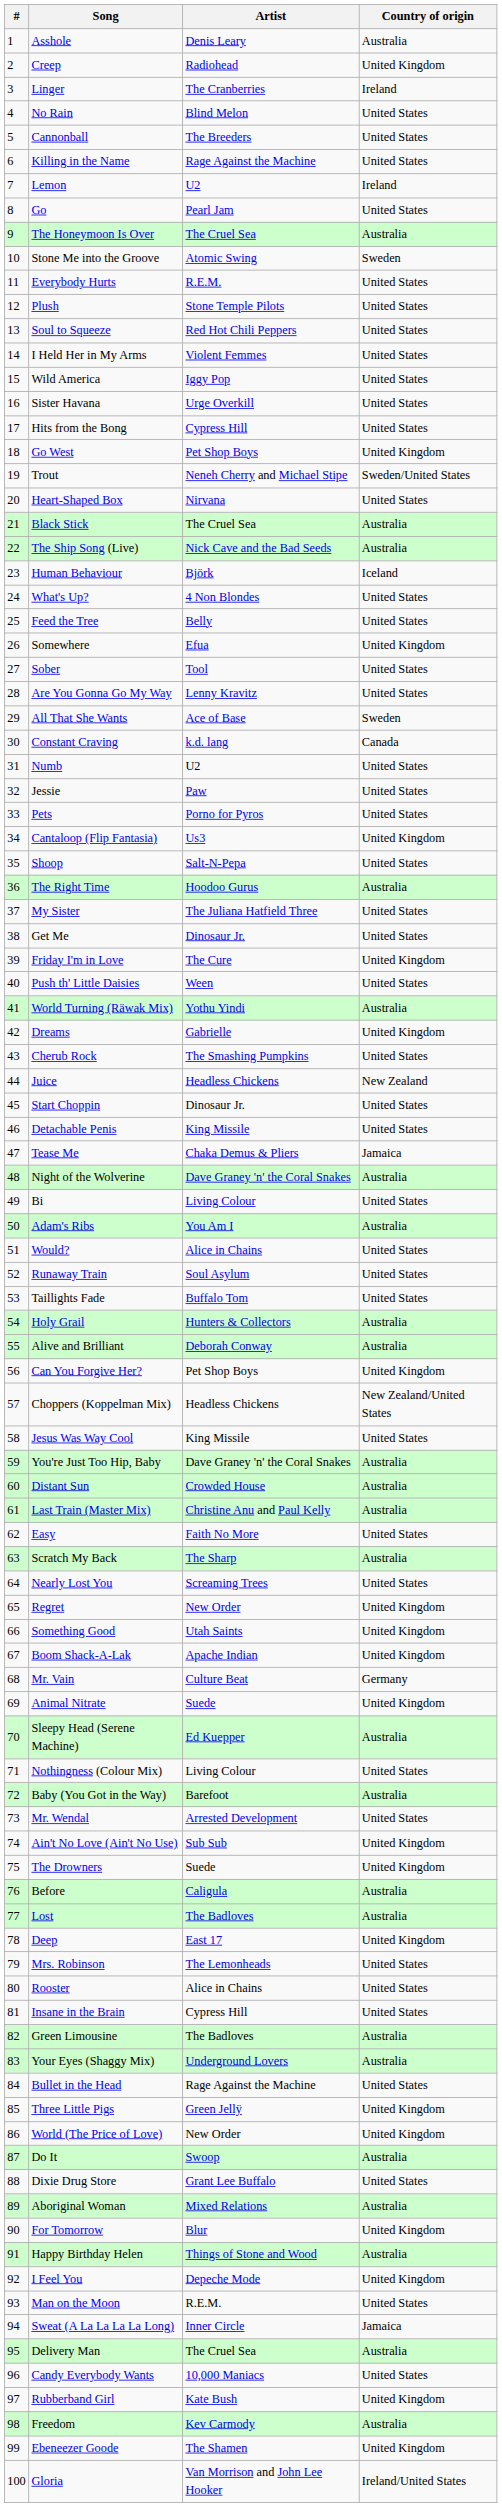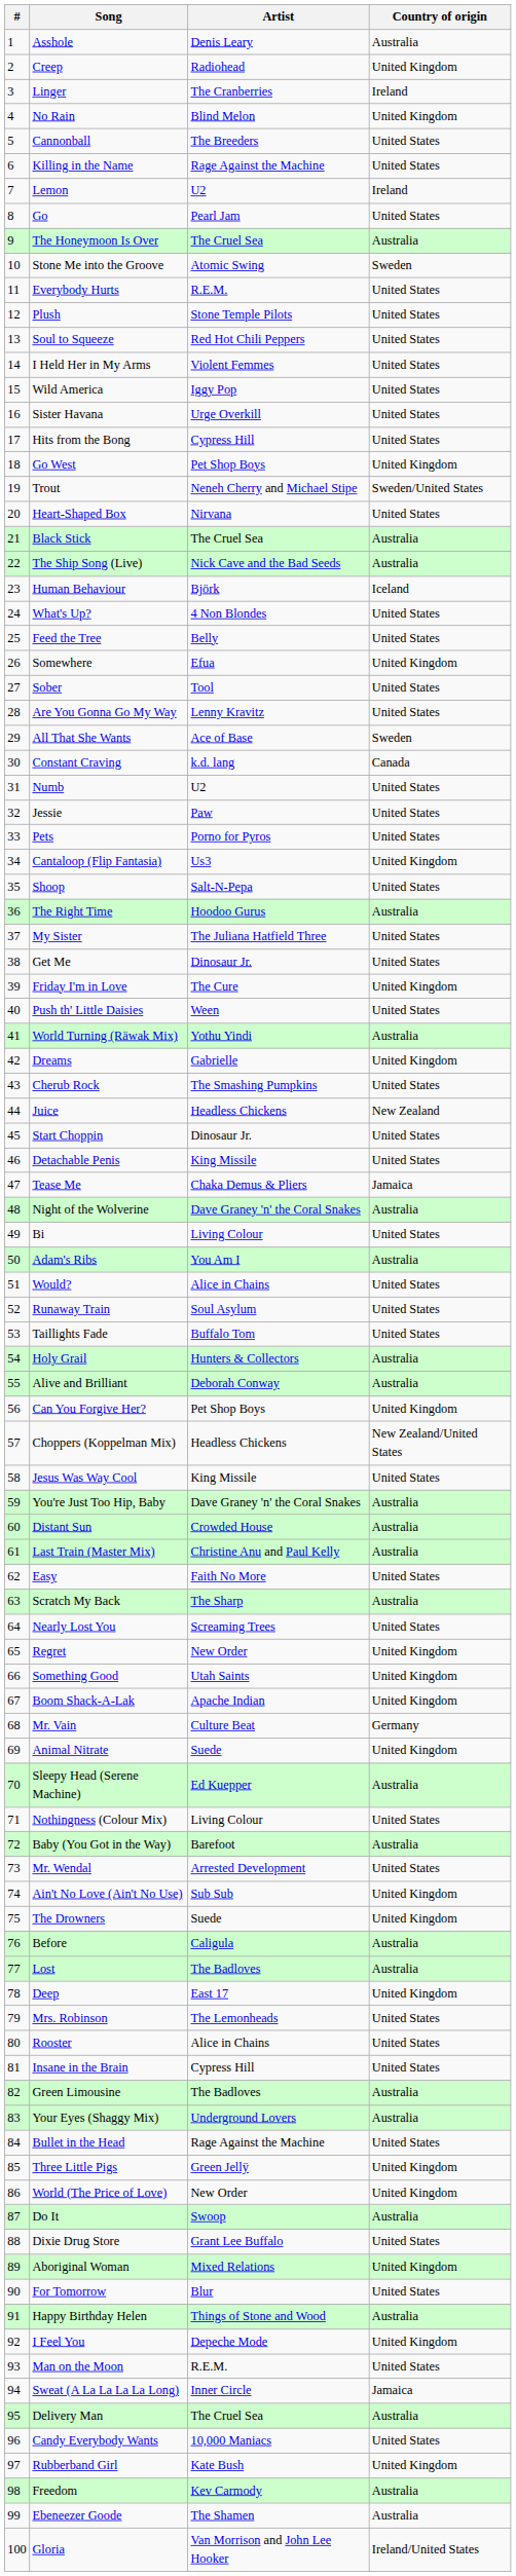 <table class="wikitable sortable" style="font-size:0.95em;line-height:1.5em;">
 <tr>
 <th>#</th>
 <th>Song</th>
 <th>Artist</th>
 <th>Country of origin</th>
 </tr>
 <tr>
 <td>1</td>
 <td><a href='#'>Asshole</a></td>
 <td><a href='#'>Denis Leary</a></td>
 <td>Australia</td>
 </tr>
 <tr>
 <td>2</td>
 <td><a href='#'>Creep</a></td>
 <td><a href='#'>Radiohead</a></td>
 <td>United Kingdom</td>
 </tr>
 <tr hjkhk>
 <td>3</td>
 <td><a href='#'>Linger</a></td>
 <td><a href='#'>The Cranberries</a></td>
 <td>Ireland</td>
 </tr>
 <tr>
 <td>4</td>
 <td><a href='#'>No Rain</a></td>
 <td><a href='#'>Blind Melon</a></td>
-<td>United States</td>
+<td>United Kingdom</td>
 </tr>
 <tr>
 <td>5</td>
 <td><a href='#'>Cannonball</a></td>
 <td><a href='#'>The Breeders</a></td>
 <td>United States</td>
 </tr>
 <tr>
 <td>6</td>
 <td><a href='#'>Killing in the Name</a></td>
 <td><a href='#'>Rage Against the Machine</a></td>
 <td>United States</td>
 </tr>
 <tr>
 <td>7</td>
 <td><a href='#'>Lemon</a></td>
 <td><a href='#'>U2</a></td>
 <td>Ireland</td>
 </tr>
 <tr>
 <td>8</td>
 <td><a href='#'>Go</a></td>
 <td><a href='#'>Pearl Jam</a></td>
 <td>United States</td>
 </tr>
 <tr style="background:#ccffcc">
 <td>9</td>
 <td><a href='#'>The Honeymoon Is Over</a></td>
 <td><a href='#'>The Cruel Sea</a></td>
 <td>Australia</td>
 </tr>
 <tr>
 <td>10</td>
 <td>Stone Me into the Groove</td>
 <td><a href='#'>Atomic Swing</a></td>
 <td>Sweden</td>
 </tr>
 <tr>
 <td>11</td>
 <td><a href='#'>Everybody Hurts</a></td>
 <td><a href='#'>R.E.M.</a></td>
 <td>United States</td>
 </tr>
 <tr>
 <td>12</td>
 <td><a href='#'>Plush</a></td>
 <td><a href='#'>Stone Temple Pilots</a></td>
 <td>United States</td>
 </tr>
 <tr>
 <td>13</td>
 <td><a href='#'>Soul to Squeeze</a></td>
 <td><a href='#'>Red Hot Chili Peppers</a></td>
 <td>United States</td>
 </tr>
 <tr>
 <td>14</td>
 <td>I Held Her in My Arms</td>
 <td><a href='#'>Violent Femmes</a></td>
 <td>United States</td>
 </tr>
 <tr>
 <td>15</td>
 <td>Wild America</td>
 <td><a href='#'>Iggy Pop</a></td>
 <td>United States</td>
 </tr>
 <tr>
 <td>16</td>
 <td>Sister Havana</td>
 <td><a href='#'>Urge Overkill</a></td>
 <td>United States</td>
 </tr>
 <tr>
 <td>17</td>
 <td>Hits from the Bong</td>
 <td><a href='#'>Cypress Hill</a></td>
 <td>United States</td>
 </tr>
 <tr>
 <td>18</td>
 <td><a href='#'>Go West</a></td>
 <td><a href='#'>Pet Shop Boys</a></td>
 <td>United Kingdom</td>
 </tr>
 <tr>
 <td>19</td>
 <td>Trout</td>
 <td><a href='#'>Neneh Cherry</a> and <a href='#'>Michael Stipe</a></td>
 <td>Sweden/United States</td>
 </tr>
 <tr>
 <td>20</td>
 <td><a href='#'>Heart-Shaped Box</a></td>
 <td><a href='#'>Nirvana</a></td>
 <td>United States</td>
 </tr>
 <tr style="background:#ccffcc">
 <td>21</td>
 <td><a href='#'>Black Stick</a></td>
 <td>The Cruel Sea</td>
 <td>Australia</td>
 </tr>
 <tr style="background:#ccffcc">
 <td>22</td>
 <td><a href='#'>The Ship Song</a> (Live)</td>
 <td><a href='#'>Nick Cave and the Bad Seeds</a></td>
 <td>Australia</td>
 </tr>
 <tr>
 <td>23</td>
 <td><a href='#'>Human Behaviour</a></td>
 <td><a href='#'>Björk</a></td>
 <td>Iceland</td>
 </tr>
 <tr>
 <td>24</td>
 <td><a href='#'>What's Up?</a></td>
 <td><a href='#'>4 Non Blondes</a></td>
 <td>United States</td>
 </tr>
 <tr>
 <td>25</td>
 <td><a href='#'>Feed the Tree</a></td>
 <td><a href='#'>Belly</a></td>
 <td>United States</td>
 </tr>
 <tr>
 <td>26</td>
 <td>Somewhere</td>
 <td><a href='#'>Efua</a></td>
 <td>United Kingdom</td>
 </tr>
 <tr>
 <td>27</td>
 <td><a href='#'>Sober</a></td>
 <td><a href='#'>Tool</a></td>
 <td>United States</td>
 </tr>
 <tr>
 <td>28</td>
 <td><a href='#'>Are You Gonna Go My Way</a></td>
 <td><a href='#'>Lenny Kravitz</a></td>
 <td>United States</td>
 </tr>
 <tr>
 <td>29</td>
 <td><a href='#'>All That She Wants</a></td>
 <td><a href='#'>Ace of Base</a></td>
 <td>Sweden</td>
 </tr>
 <tr>
 <td>30</td>
 <td><a href='#'>Constant Craving</a></td>
 <td><a href='#'>k.d. lang</a></td>
 <td>Canada</td>
 </tr>
 <tr>
 <td>31</td>
 <td><a href='#'>Numb</a></td>
 <td>U2</td>
 <td>United States</td>
 </tr>
 <tr>
 <td>32</td>
 <td>Jessie</td>
 <td><a href='#'>Paw</a></td>
 <td>United States</td>
 </tr>
 <tr>
 <td>33</td>
 <td><a href='#'>Pets</a></td>
 <td><a href='#'>Porno for Pyros</a></td>
 <td>United States</td>
 </tr>
 <tr>
 <td>34</td>
 <td><a href='#'>Cantaloop (Flip Fantasia)</a></td>
 <td><a href='#'>Us3</a></td>
 <td>United Kingdom</td>
 </tr>
 <tr>
 <td>35</td>
 <td><a href='#'>Shoop</a></td>
 <td><a href='#'>Salt-N-Pepa</a></td>
 <td>United States</td>
 </tr>
 <tr style="background:#ccffcc">
 <td>36</td>
 <td><a href='#'>The Right Time</a></td>
 <td><a href='#'>Hoodoo Gurus</a></td>
 <td>Australia</td>
 </tr>
 <tr>
 <td>37</td>
 <td><a href='#'>My Sister</a></td>
 <td><a href='#'>The Juliana Hatfield Three</a></td>
 <td>United States</td>
 </tr>
 <tr>
 <td>38</td>
 <td>Get Me</td>
 <td><a href='#'>Dinosaur Jr.</a></td>
 <td>United States</td>
 </tr>
 <tr>
 <td>39</td>
 <td><a href='#'>Friday I'm in Love</a></td>
 <td><a href='#'>The Cure</a></td>
 <td>United Kingdom</td>
 </tr>
 <tr>
 <td>40</td>
 <td><a href='#'>Push th' Little Daisies</a></td>
 <td><a href='#'>Ween</a></td>
 <td>United States</td>
 </tr>
 <tr style="background:#ccffcc">
 <td>41</td>
 <td><a href='#'>World Turning (Räwak Mix)</a></td>
 <td><a href='#'>Yothu Yindi</a></td>
 <td>Australia</td>
 </tr>
 <tr>
 <td>42</td>
 <td><a href='#'>Dreams</a></td>
 <td><a href='#'>Gabrielle</a></td>
 <td>United Kingdom</td>
 </tr>
 <tr>
 <td>43</td>
 <td><a href='#'>Cherub Rock</a></td>
 <td><a href='#'>The Smashing Pumpkins</a></td>
 <td>United States</td>
 </tr>
 <tr>
 <td>44</td>
 <td><a href='#'>Juice</a></td>
 <td><a href='#'>Headless Chickens</a></td>
 <td>New Zealand</td>
 </tr>
 <tr>
 <td>45</td>
 <td><a href='#'>Start Choppin</a></td>
 <td>Dinosaur Jr.</td>
 <td>United States</td>
 </tr>
 <tr>
 <td>46</td>
 <td><a href='#'>Detachable Penis</a></td>
 <td><a href='#'>King Missile</a></td>
 <td>United States</td>
 </tr>
 <tr>
 <td>47</td>
 <td><a href='#'>Tease Me</a></td>
 <td><a href='#'>Chaka Demus & Pliers</a></td>
 <td>Jamaica</td>
 </tr>
 <tr style="background:#ccffcc">
 <td>48</td>
 <td>Night of the Wolverine</td>
 <td><a href='#'>Dave Graney 'n' the Coral Snakes</a></td>
 <td>Australia</td>
 </tr>
 <tr>
 <td>49</td>
 <td>Bi</td>
 <td><a href='#'>Living Colour</a></td>
 <td>United States</td>
 </tr>
 <tr style="background:#ccffcc">
 <td>50</td>
 <td><a href='#'>Adam's Ribs</a></td>
 <td><a href='#'>You Am I</a></td>
 <td>Australia</td>
 </tr>
 <tr>
 <td>51</td>
 <td><a href='#'>Would?</a></td>
 <td><a href='#'>Alice in Chains</a></td>
 <td>United States</td>
 </tr>
 <tr>
 <td>52</td>
 <td><a href='#'>Runaway Train</a></td>
 <td><a href='#'>Soul Asylum</a></td>
 <td>United States</td>
 </tr>
 <tr>
 <td>53</td>
 <td>Taillights Fade</td>
 <td><a href='#'>Buffalo Tom</a></td>
 <td>United States</td>
 </tr>
 <tr style="background:#ccffcc">
 <td>54</td>
 <td><a href='#'>Holy Grail</a></td>
 <td><a href='#'>Hunters & Collectors</a></td>
 <td>Australia</td>
 </tr>
 <tr style="background:#ccffcc">
 <td>55</td>
 <td>Alive and Brilliant</td>
 <td><a href='#'>Deborah Conway</a></td>
 <td>Australia</td>
 </tr>
 <tr>
 <td>56</td>
 <td><a href='#'>Can You Forgive Her?</a></td>
 <td>Pet Shop Boys</td>
 <td>United Kingdom</td>
 </tr>
 <tr>
 <td>57</td>
 <td>Choppers (Koppelman Mix)</td>
 <td>Headless Chickens</td>
 <td>New Zealand/United States</td>
 </tr>
 <tr>
 <td>58</td>
 <td><a href='#'>Jesus Was Way Cool</a></td>
 <td>King Missile</td>
 <td>United States</td>
 </tr>
 <tr style="background:#ccffcc">
 <td>59</td>
 <td>You're Just Too Hip, Baby</td>
 <td>Dave Graney 'n' the Coral Snakes</td>
 <td>Australia</td>
 </tr>
 <tr style="background:#ccffcc">
 <td>60</td>
 <td><a href='#'>Distant Sun</a></td>
 <td><a href='#'>Crowded House</a></td>
 <td>Australia</td>
 </tr>
 <tr style="background:#ccffcc">
 <td>61</td>
 <td><a href='#'>Last Train (Master Mix)</a></td>
 <td><a href='#'>Christine Anu</a> and <a href='#'>Paul Kelly</a></td>
 <td>Australia</td>
 </tr>
 <tr>
 <td>62</td>
 <td><a href='#'>Easy</a></td>
 <td><a href='#'>Faith No More</a></td>
 <td>United States</td>
 </tr>
 <tr style="background:#ccffcc">
 <td>63</td>
 <td>Scratch My Back</td>
 <td><a href='#'>The Sharp</a></td>
 <td>Australia</td>
 </tr>
 <tr>
 <td>64</td>
 <td><a href='#'>Nearly Lost You</a></td>
 <td><a href='#'>Screaming Trees</a></td>
 <td>United States</td>
 </tr>
 <tr>
 <td>65</td>
 <td><a href='#'>Regret</a></td>
 <td><a href='#'>New Order</a></td>
 <td>United Kingdom</td>
 </tr>
 <tr>
 <td>66</td>
 <td><a href='#'>Something Good</a></td>
 <td><a href='#'>Utah Saints</a></td>
 <td>United Kingdom</td>
 </tr>
 <tr>
 <td>67</td>
 <td><a href='#'>Boom Shack-A-Lak</a></td>
 <td><a href='#'>Apache Indian</a></td>
 <td>United Kingdom</td>
 </tr>
 <tr>
 <td>68</td>
 <td><a href='#'>Mr. Vain</a></td>
 <td><a href='#'>Culture Beat</a></td>
 <td>Germany</td>
 </tr>
 <tr>
 <td>69</td>
 <td><a href='#'>Animal Nitrate</a></td>
 <td><a href='#'>Suede</a></td>
 <td>United Kingdom</td>
 </tr>
 <tr style="background:#ccffcc">
 <td>70</td>
 <td>Sleepy Head (Serene Machine)</td>
 <td><a href='#'>Ed Kuepper</a></td>
 <td>Australia</td>
 </tr>
 <tr>
 <td>71</td>
 <td><a href='#'>Nothingness</a> (Colour Mix)</td>
 <td>Living Colour</td>
 <td>United States</td>
 </tr>
 <tr style="background:#ccffcc">
 <td>72</td>
 <td>Baby (You Got in the Way)</td>
 <td>Barefoot</td>
 <td>Australia</td>
 </tr>
 <tr>
 <td>73</td>
 <td><a href='#'>Mr. Wendal</a></td>
 <td><a href='#'>Arrested Development</a></td>
 <td>United States</td>
 </tr>
 <tr>
 <td>74</td>
 <td><a href='#'>Ain't No Love (Ain't No Use)</a></td>
 <td><a href='#'>Sub Sub</a></td>
 <td>United Kingdom</td>
 </tr>
 <tr>
 <td>75</td>
 <td><a href='#'>The Drowners</a></td>
 <td>Suede</td>
 <td>United Kingdom</td>
 </tr>
 <tr style="background:#ccffcc">
 <td>76</td>
 <td>Before</td>
 <td><a href='#'>Caligula</a></td>
 <td>Australia</td>
 </tr>
 <tr style="background:#ccffcc">
 <td>77</td>
 <td><a href='#'>Lost</a></td>
 <td><a href='#'>The Badloves</a></td>
 <td>Australia</td>
 </tr>
 <tr>
 <td>78</td>
 <td><a href='#'>Deep</a></td>
 <td><a href='#'>East 17</a></td>
 <td>United Kingdom</td>
 </tr>
 <tr>
 <td>79</td>
 <td><a href='#'>Mrs. Robinson</a></td>
 <td><a href='#'>The Lemonheads</a></td>
 <td>United States</td>
 </tr>
 <tr>
 <td>80</td>
 <td><a href='#'>Rooster</a></td>
 <td>Alice in Chains</td>
 <td>United States</td>
 </tr>
 <tr>
 <td>81</td>
 <td><a href='#'>Insane in the Brain</a></td>
 <td>Cypress Hill</td>
 <td>United States</td>
 </tr>
 <tr style="background:#ccffcc">
 <td>82</td>
 <td>Green Limousine</td>
 <td>The Badloves</td>
 <td>Australia</td>
 </tr>
 <tr style="background:#ccffcc">
 <td>83</td>
 <td>Your Eyes (Shaggy Mix)</td>
 <td><a href='#'>Underground Lovers</a></td>
 <td>Australia</td>
 </tr>
 <tr>
 <td>84</td>
 <td><a href='#'>Bullet in the Head</a></td>
 <td>Rage Against the Machine</td>
 <td>United States</td>
 </tr>
 <tr>
 <td>85</td>
 <td><a href='#'>Three Little Pigs</a></td>
 <td><a href='#'>Green Jellÿ</a></td>
 <td>United Kingdom</td>
 </tr>
 <tr>
 <td>86</td>
 <td><a href='#'>World (The Price of Love)</a></td>
 <td>New Order</td>
 <td>United Kingdom</td>
 </tr>
 <tr style="background:#ccffcc">
 <td>87</td>
 <td>Do It</td>
 <td><a href='#'>Swoop</a></td>
 <td>Australia</td>
 </tr>
 <tr>
 <td>88</td>
 <td>Dixie Drug Store</td>
 <td><a href='#'>Grant Lee Buffalo</a></td>
 <td>United States</td>
 </tr>
 <tr style="background:#ccffcc">
 <td>89</td>
 <td>Aboriginal Woman</td>
 <td><a href='#'>Mixed Relations</a></td>
-<td>Australia</td>
+<td>United Kingdom</td>
 </tr>
 <tr>
 <td>90</td>
 <td><a href='#'>For Tomorrow</a></td>
 <td><a href='#'>Blur</a></td>
-<td>United Kingdom</td>
+<td>United States</td>
 </tr>
 <tr style="background:#ccffcc">
 <td>91</td>
 <td>Happy Birthday Helen</td>
 <td><a href='#'>Things of Stone and Wood</a></td>
 <td>Australia</td>
 </tr>
 <tr>
 <td>92</td>
 <td><a href='#'>I Feel You</a></td>
 <td><a href='#'>Depeche Mode</a></td>
 <td>United Kingdom</td>
 </tr>
 <tr>
 <td>93</td>
 <td><a href='#'>Man on the Moon</a></td>
 <td>R.E.M.</td>
 <td>United States</td>
 </tr>
 <tr>
 <td>94</td>
 <td><a href='#'>Sweat (A La La La La Long)</a></td>
 <td><a href='#'>Inner Circle</a></td>
 <td>Jamaica</td>
 </tr>
 <tr style="background:#ccffcc">
 <td>95</td>
 <td>Delivery Man</td>
 <td>The Cruel Sea</td>
 <td>Australia</td>
 </tr>
 <tr>
 <td>96</td>
 <td><a href='#'>Candy Everybody Wants</a></td>
 <td><a href='#'>10,000 Maniacs</a></td>
 <td>United States</td>
 </tr>
 <tr>
 <td>97</td>
 <td><a href='#'>Rubberband Girl</a></td>
 <td><a href='#'>Kate Bush</a></td>
 <td>United Kingdom</td>
 </tr>
 <tr style="background:#ccffcc">
 <td>98</td>
 <td>Freedom</td>
 <td><a href='#'>Kev Carmody</a></td>
 <td>Australia</td>
 </tr>
 <tr>
 <td>99</td>
 <td><a href='#'>Ebeneezer Goode</a></td>
 <td><a href='#'>The Shamen</a></td>
-<td>United Kingdom</td>
+<td>Australia</td>
 </tr>
 <tr>
 <td>100</td>
 <td><a href='#'>Gloria</a></td>
 <td><a href='#'>Van Morrison</a> and <a href='#'>John Lee Hooker</a></td>
 <td>Ireland/United States</td>
 </tr>
 </table>
